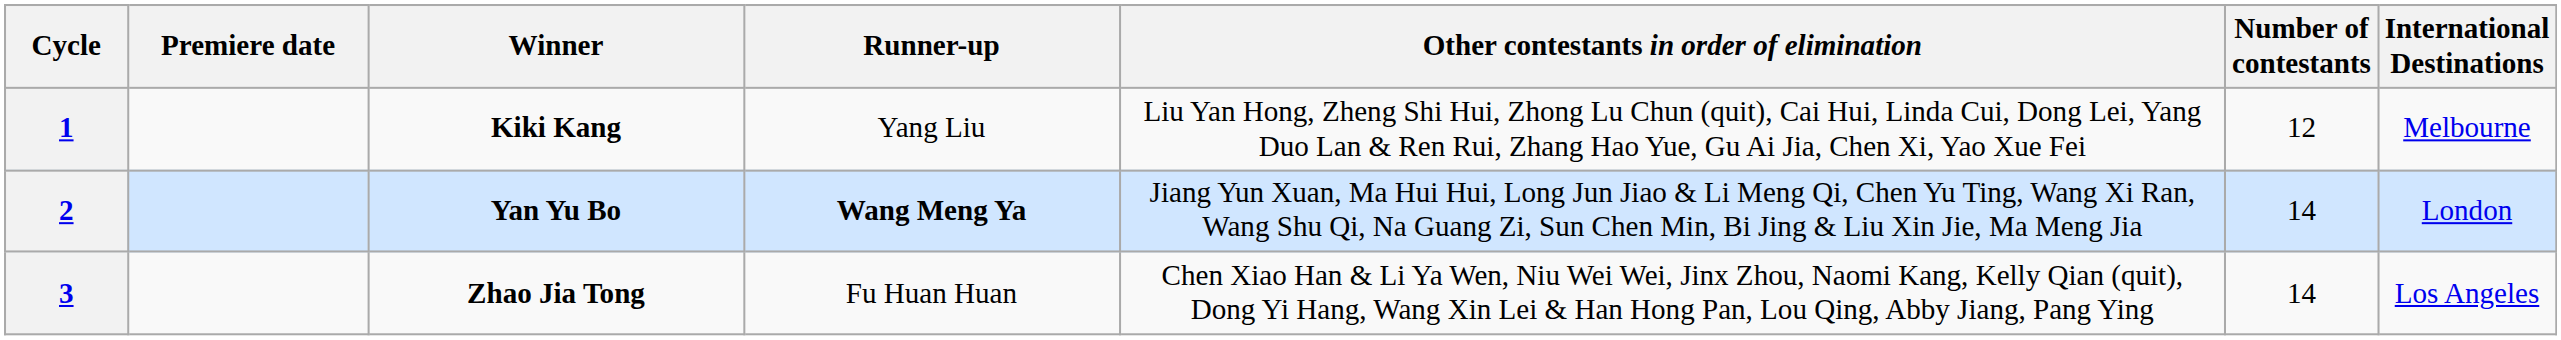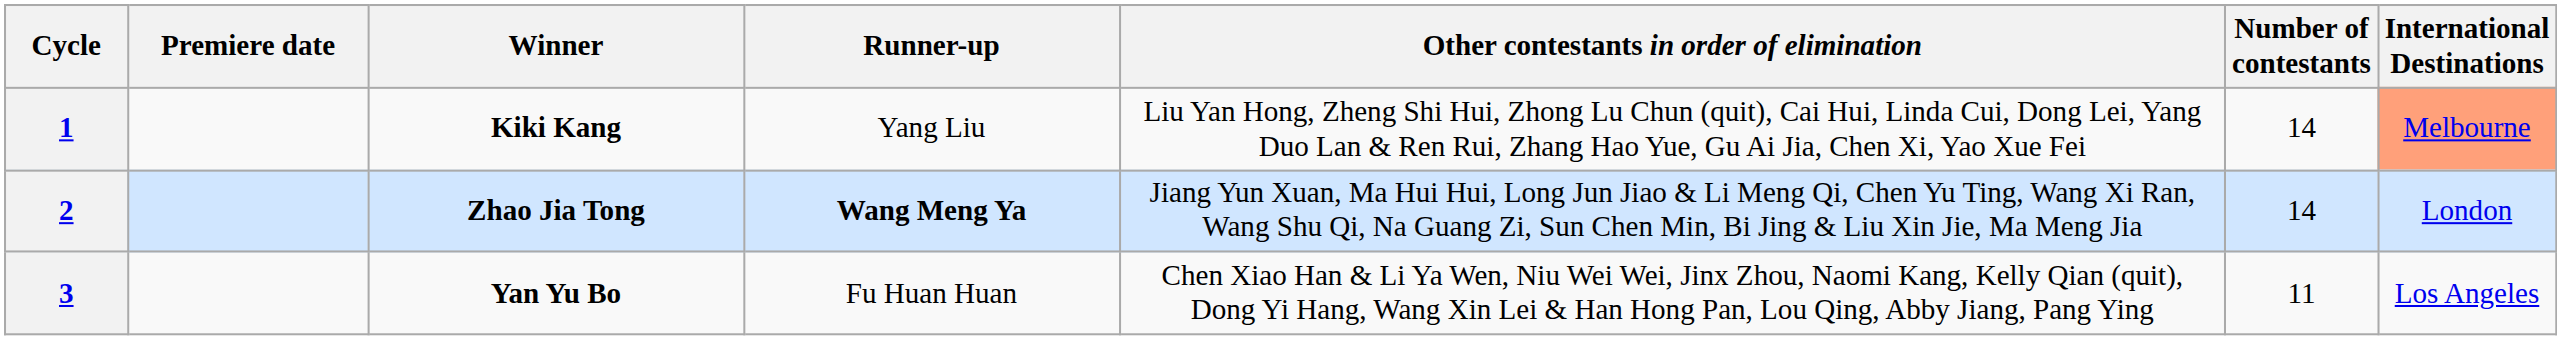 <table class="wikitable" style="font-size:90%; width:100%; text-align: center;">
 <tr>
 <th style="width:5%;">Cycle</th>
 <th style="width:10%;">Premiere date</th>
 <th width=16%>Winner</th>
 <th width=16%>Runner-up</th>
 <th style="width:48%;">Other contestants <em>in order of elimination</em></th>
 <th style="width:3%;">Number of contestants</th>
 <th style="width:8%;">International Destinations</th>
 </tr>
 <tr>
 <th><a href='#'>1</a></th>
 <td></td>
 <td><strong>Kiki Kang</strong></td>
 <td>Yang Liu</td>
 <td>Liu Yan Hong, Zheng Shi Hui, Zhong Lu Chun (quit), Cai Hui, Linda Cui, Dong Lei, Yang Duo Lan & Ren Rui, Zhang Hao Yue, Gu Ai Jia, Chen Xi, Yao Xue Fei</td>
-<td>12</td>
-<td><a href='#'>Melbourne</a></td>
+<td>14</td>
+<td style="background: lightsalmon;"><a href='#'>Melbourne</a></td>
 </tr>
 <tr style="background: #D0E6FF;">
 <th><a href='#'>2</a></th>
 <td></td>
-<td><strong>Yan Yu Bo</strong></td>
+<td><strong>Zhao Jia Tong</strong></td>
 <td><strong>Wang Meng Ya</strong></td>
 <td>Jiang Yun Xuan, Ma Hui Hui, Long Jun Jiao & Li Meng Qi, Chen Yu Ting, Wang Xi Ran, Wang Shu Qi, Na Guang Zi, Sun Chen Min, Bi Jing & Liu Xin Jie, Ma Meng Jia</td>
 <td>14</td>
 <td><a href='#'>London</a></td>
 </tr>
 <tr>
 <th><a href='#'>3</a></th>
 <td></td>
-<td><strong>Zhao Jia Tong</strong></td>
+<td><strong>Yan Yu Bo</strong></td>
 <td>Fu Huan Huan</td>
 <td>Chen Xiao Han & Li Ya Wen, Niu Wei Wei, Jinx Zhou, Naomi Kang, Kelly Qian (quit), Dong Yi Hang, Wang Xin Lei & Han Hong Pan, Lou Qing, Abby Jiang, Pang Ying</td>
-<td>14</td>
+<td>11</td>
 <td><a href='#'>Los Angeles</a></td>
 </tr>
 </table>
